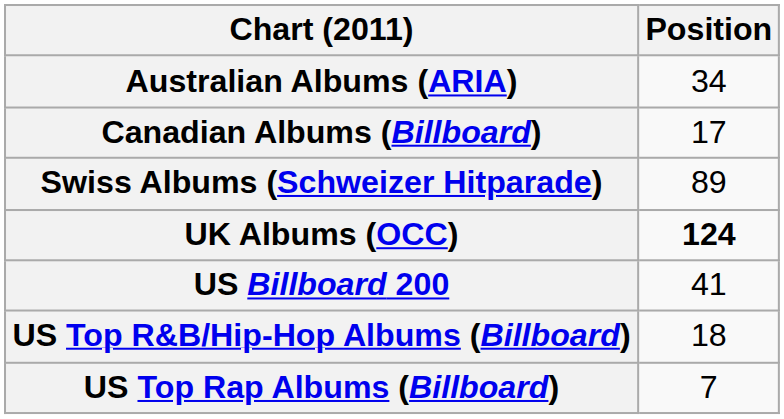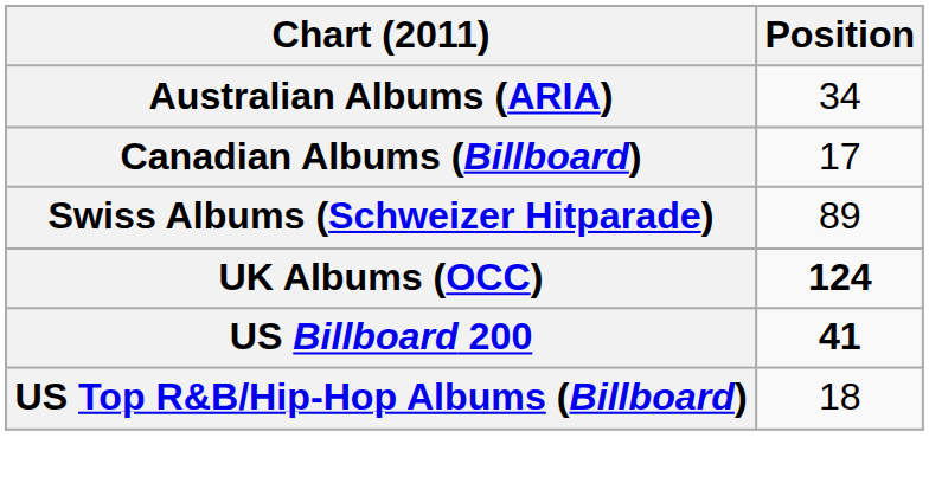 <table class="wikitable sortable plainrowheaders" style="text-align:center;">
 <tr>
 <th scope="col">Chart (2011)</th>
 <th scope="col">Position</th>
 </tr>
 <tr>
 <th scope="row">Australian Albums (<a href='#'>ARIA</a>)</th>
 <td style="text-align:center;">34</td>
 </tr>
 <tr>
 <th scope="row">Canadian Albums (<em><a href='#'>Billboard</a></em>)</th>
 <td style="text-align:center;">17</td>
 </tr>
 <tr>
 <th scope="row">Swiss Albums (<a href='#'>Schweizer Hitparade</a>)</th>
 <td style="text-align:center;">89</td>
 </tr>
 <tr>
 <th scope="row">UK Albums (<a href='#'>OCC</a>)</th>
 <td style="text-align:center;"><strong>124</strong></td>
 </tr>
 <tr>
 <th scope="row">US <a href='#'><em>Billboard</em> 200</a></th>
-<td style="text-align:center;">41</td>
+<td style="text-align:center;"><strong>41</strong></td>
 </tr>
 <tr>
 <th scope="row">US <a href='#'>Top R&B/Hip-Hop Albums</a> (<em><a href='#'>Billboard</a></em>)</th>
 <td style="text-align:center;">18</td>
 </tr>
-<tr>
-<th scope="row">US <a href='#'>Top Rap Albums</a> (<em><a href='#'>Billboard</a></em>)</th>
-<td style="text-align:center;">7</td>
-</tr>
 </table>
